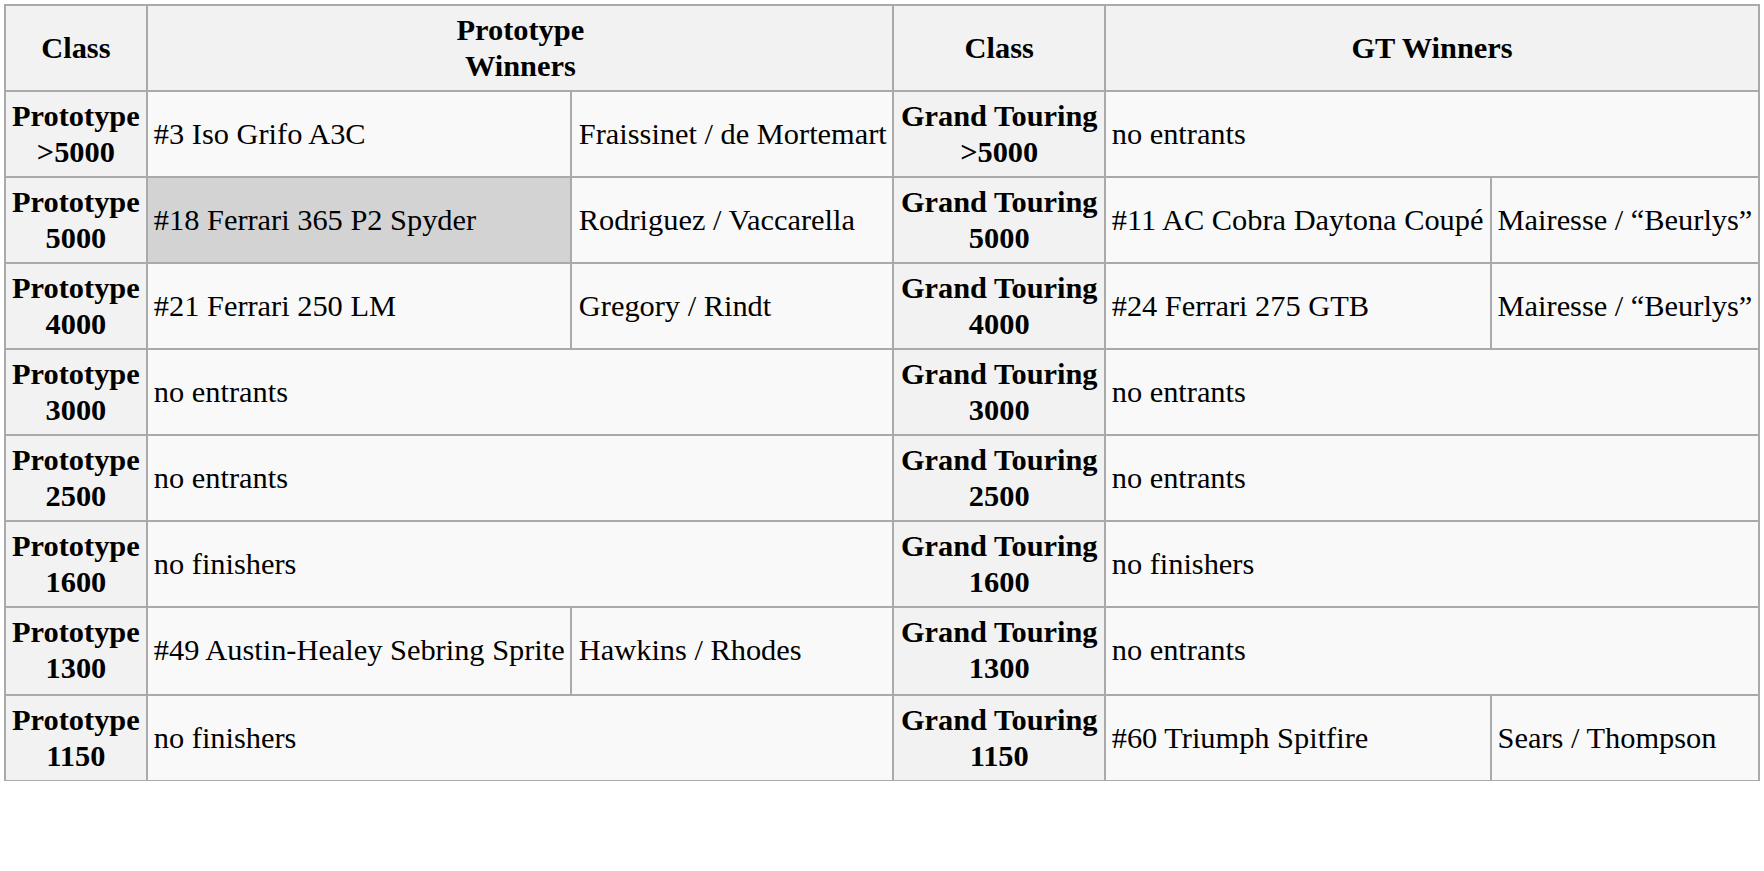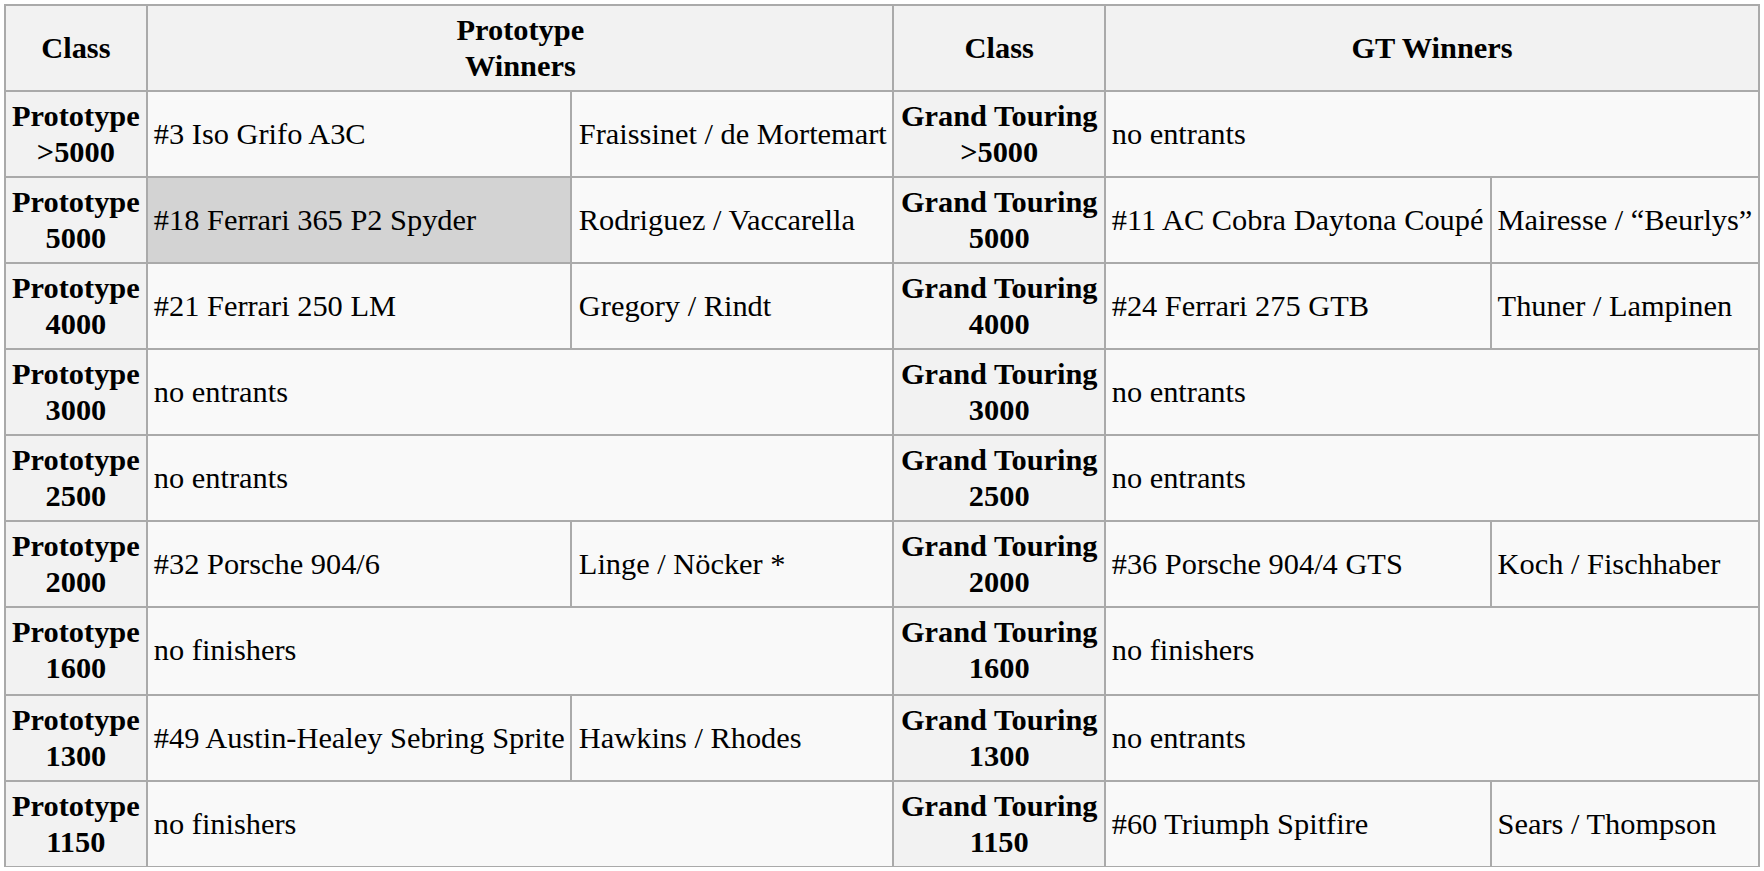 <table class="wikitable" style="font-size: 95%">
 <tr>
 <th>Class</th>
 <th colspan=2>Prototype<br>Winners</th>
 <th>Class</th>
 <th colspan=2>GT Winners</th>
 </tr>
 <tr>
 <th>Prototype<br> >5000</th>
 <td>#3 Iso Grifo A3C</td>
 <td>Fraissinet / de Mortemart</td>
 <th>Grand Touring<br> >5000</th>
 <td colspan=2>no entrants</td>
 </tr>
 <tr>
 <th>Prototype<br> 5000</th>
 <td style="background: lightgrey;">#18 Ferrari 365 P2 Spyder</td>
 <td>Rodriguez / Vaccarella</td>
 <th>Grand Touring<br>5000</th>
 <td>#11 AC Cobra Daytona Coupé</td>
 <td>Mairesse / “Beurlys”</td>
 </tr>
 <tr>
 <th>Prototype<br> 4000</th>
 <td>#21 Ferrari 250 LM</td>
 <td>Gregory / Rindt</td>
 <th>Grand Touring<br> 4000</th>
 <td>#24 Ferrari 275 GTB</td>
-<td>Mairesse / “Beurlys”</td>
+<td>Thuner / Lampinen</td>
 </tr>
 <tr>
 <th>Prototype<br> 3000</th>
 <td colspan=2>no entrants</td>
 <th>Grand Touring<br> 3000</th>
 <td colspan=2>no entrants</td>
 </tr>
 <tr>
 <th>Prototype<br> 2500</th>
 <td colspan=2>no entrants</td>
 <th>Grand Touring<br> 2500</th>
 <td colspan=2>no entrants</td>
+</tr>
+<tr>
+<th>Prototype<br> 2000</th>
+<td>#32 Porsche 904/6</td>
+<td>Linge / Nöcker *</td>
+<th>Grand Touring<br> 2000</th>
+<td>#36 Porsche 904/4 GTS</td>
+<td>Koch / Fischhaber</td>
 </tr>
 <tr>
 <th>Prototype<br> 1600</th>
 <td colspan=2>no finishers</td>
 <th>Grand Touring<br> 1600</th>
 <td colspan=2>no finishers</td>
 </tr>
 <tr>
 <th>Prototype<br> 1300</th>
 <td>#49 Austin-Healey Sebring Sprite</td>
 <td>Hawkins / Rhodes</td>
 <th>Grand Touring<br> 1300</th>
 <td colspan=2>no entrants</td>
 </tr>
 <tr>
 <th>Prototype<br> 1150</th>
 <td colspan=2>no finishers</td>
 <th>Grand Touring<br> 1150</th>
 <td>#60 Triumph Spitfire</td>
 <td>Sears / Thompson</td>
 </tr>
 </table>
